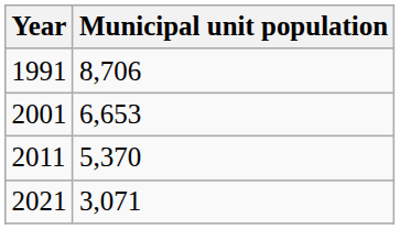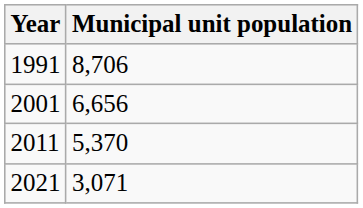 <table class=wikitable>
 <tr>
 <th>Year</th>
 <th>Municipal unit population</th>
 </tr>
 <tr>
 <td>1991</td>
 <td>8,706</td>
 </tr>
 <tr>
 <td>2001</td>
-<td>6,653</td>
+<td>6,656</td>
 </tr>
 <tr>
 <td>2011</td>
 <td>5,370</td>
 </tr>
 <tr>
 <td>2021</td>
 <td>3,071</td>
 </tr>
 </table>
